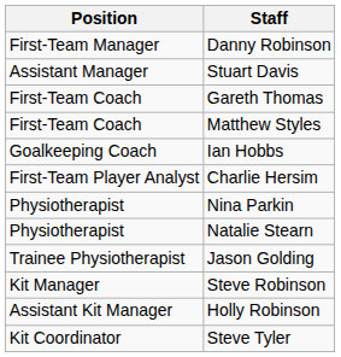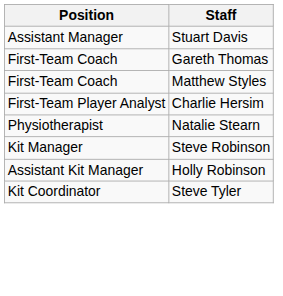 <table class=wikitable>
 <tr>
 <th>Position</th>
 <th>Staff</th>
-</tr>
-<tr>
-<td>First-Team Manager</td>
-<td>Danny Robinson</td>
 </tr>
 <tr>
 <td>Assistant Manager</td>
 <td>Stuart Davis</td>
 </tr>
 <tr>
 <td>First-Team Coach</td>
 <td>Gareth Thomas</td>
 </tr>
 <tr>
 <td>First-Team Coach</td>
 <td>Matthew Styles</td>
 </tr>
 <tr>
-<td>Goalkeeping Coach</td>
-<td>Ian Hobbs</td>
-</tr>
-<tr>
 <td>First-Team Player Analyst</td>
 <td>Charlie Hersim</td>
 </tr>
 <tr>
 <td>Physiotherapist</td>
-<td>Nina Parkin</td>
-</tr>
-<tr>
-<td>Physiotherapist</td>
 <td>Natalie Stearn</td>
-</tr>
-<tr>
-<td>Trainee Physiotherapist</td>
-<td>Jason Golding</td>
 </tr>
 <tr>
 <td>Kit Manager</td>
 <td>Steve Robinson</td>
 </tr>
 <tr>
 <td>Assistant Kit Manager</td>
 <td>Holly Robinson</td>
 </tr>
 <tr>
 <td>Kit Coordinator</td>
 <td>Steve Tyler</td>
 </tr>
 </table>
